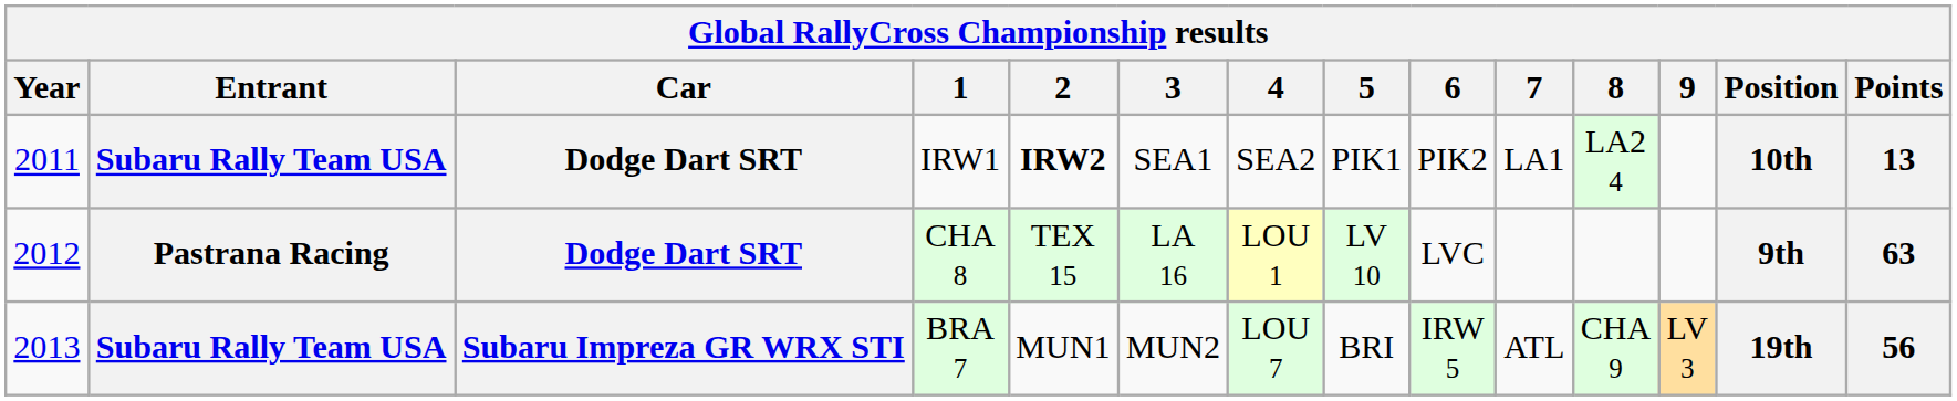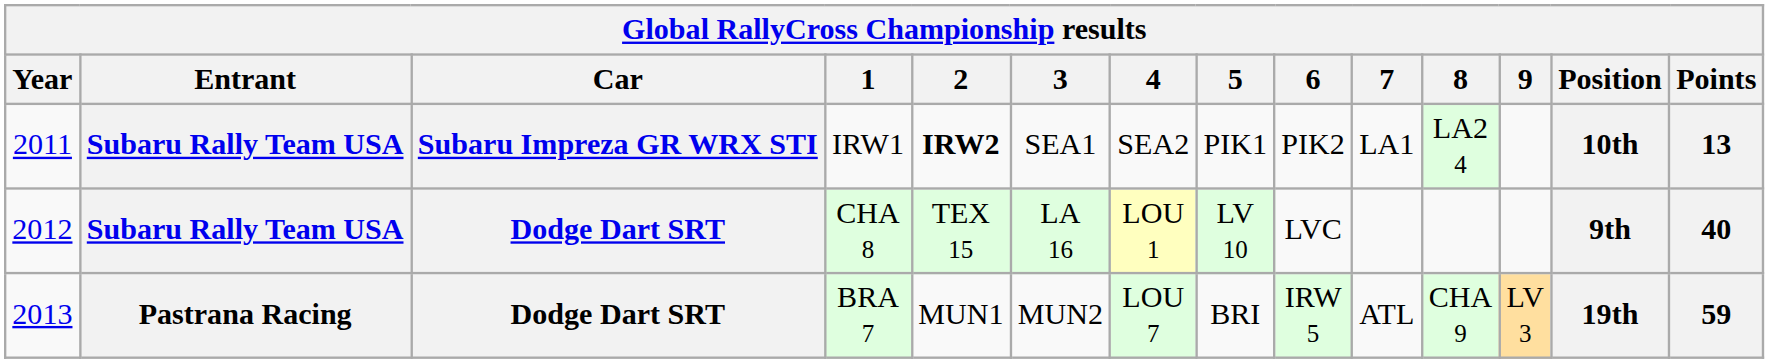 <table class="wikitable" style="text-align:center; font-size:80%">
 <tr>
 <th colspan=45><a href='#'>Global RallyCross Championship</a> results</th>
 </tr>
 <tr>
 <th>Year</th>
 <th>Entrant</th>
 <th>Car</th>
 <th>1</th>
 <th>2</th>
 <th>3</th>
 <th>4</th>
 <th>5</th>
 <th>6</th>
 <th>7</th>
 <th>8</th>
 <th>9</th>
 <th>Position</th>
 <th>Points</th>
 </tr>
 <tr>
 <td><a href='#'>2011</a></td>
 <th><a href='#'>Subaru Rally Team USA</a></th>
-<th>Dodge Dart SRT</th>
+<th><a href='#'>Subaru Impreza GR WRX STI</a></th>
 <td>IRW1<br><small></small></td>
 <td><strong>IRW2<br><small></small></strong></td>
 <td>SEA1<br><small></small></td>
 <td>SEA2<br><small></small></td>
 <td>PIK1<br><small></small></td>
 <td>PIK2<br><small></small></td>
 <td>LA1<br><small></small></td>
 <td style="background:#DFFFDF;">LA2<br><small>4</small></td>
 <td></td>
 <th>10th</th>
 <th>13</th>
 </tr>
 <tr>
 <td><a href='#'>2012</a></td>
-<th>Pastrana Racing</th>
+<th><a href='#'>Subaru Rally Team USA</a></th>
 <th><a href='#'>Dodge Dart SRT</a></th>
 <td style="background:#DFFFDF;">CHA<br><small>8</small></td>
 <td style="background:#DFFFDF;">TEX<br><small>15</small></td>
 <td style="background:#DFFFDF;">LA<br><small>16</small></td>
 <td style="background:#FFFFBF;">LOU<br><small>1</small></td>
 <td style="background:#DFFFDF;">LV<br><small>10</small></td>
 <td>LVC<br><small></small></td>
 <td></td>
 <td></td>
 <td></td>
 <th>9th</th>
-<th>63</th>
+<th>40</th>
 </tr>
 <tr>
 <td><a href='#'>2013</a></td>
-<th><a href='#'>Subaru Rally Team USA</a></th>
-<th><a href='#'>Subaru Impreza GR WRX STI</a></th>
+<th>Pastrana Racing</th>
+<th>Dodge Dart SRT</th>
 <td style="background:#DFFFDF;">BRA<br><small>7</small></td>
 <td>MUN1<br><small></small></td>
 <td>MUN2<br><small></small></td>
 <td style="background:#DFFFDF;">LOU<br><small>7</small></td>
 <td>BRI<br><small></small></td>
 <td style="background:#DFFFDF;">IRW<br><small>5</small></td>
 <td>ATL<br><small></small></td>
 <td style="background:#DFFFDF;">CHA<br><small>9</small></td>
 <td style="background:#FFDF9F;">LV<br><small>3</small></td>
 <th>19th</th>
-<th>56</th>
+<th>59</th>
 </tr>
 </table>
